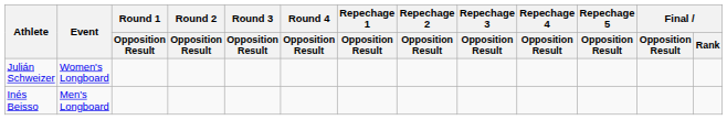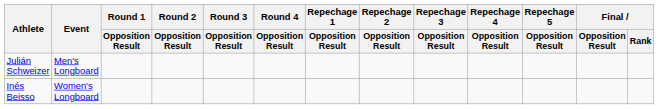 <table class=wikitable style=font-size:90%;text-align:center>
 <tr>
 <th rowspan=2>Athlete</th>
 <th rowspan=2>Event</th>
 <th>Round 1</th>
 <th>Round 2</th>
 <th>Round 3</th>
 <th>Round 4</th>
 <th>Repechage 1</th>
 <th>Repechage 2</th>
 <th>Repechage 3</th>
 <th>Repechage 4</th>
 <th>Repechage 5</th>
 <th colspan=2>Final / </th>
 </tr>
 <tr style=font-size:95%>
 <th>Opposition<br>Result</th>
 <th>Opposition<br>Result</th>
 <th>Opposition<br>Result</th>
 <th>Opposition<br>Result</th>
 <th>Opposition<br>Result</th>
 <th>Opposition<br>Result</th>
 <th>Opposition<br>Result</th>
 <th>Opposition<br>Result</th>
 <th>Opposition<br>Result</th>
 <th>Opposition<br>Result</th>
 <th>Rank</th>
 </tr>
 <tr>
 <td align=left><a href='#'>Julián Schweizer</a></td>
-<td align=left><a href='#'>Women's Longboard</a></td>
+<td align=left><a href='#'>Men's Longboard</a></td>
 <td></td>
 <td></td>
 <td></td>
 <td></td>
 <td></td>
 <td></td>
 <td></td>
 <td></td>
 <td></td>
 <td></td>
 <td></td>
 </tr>
 <tr>
 <td align=left><a href='#'>Inés Beisso</a></td>
-<td align=left><a href='#'>Men's Longboard</a></td>
+<td align=left><a href='#'>Women's Longboard</a></td>
 <td></td>
 <td></td>
 <td></td>
 <td></td>
 <td></td>
 <td></td>
 <td></td>
 <td></td>
 <td></td>
 <td></td>
 <td></td>
 </tr>
 </table>
